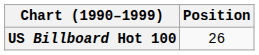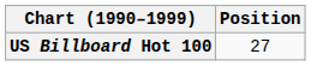 <table class="wikitable plainrowheaders" style="text-align:center">
 <tr>
 <th scope="col">Chart (1990–1999)</th>
 <th scope="col">Position</th>
 </tr>
 <tr>
 <th scope="row">US <em>Billboard</em> Hot 100</th>
-<td>26</td>
+<td>27</td>
 </tr>
 </table>
